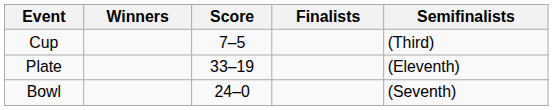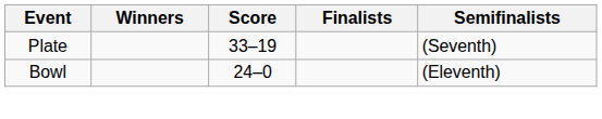 <table class="wikitable" width=550 style="text-align: center">
 <tr>
 <th>Event</th>
 <th>Winners</th>
 <th>Score</th>
 <th>Finalists</th>
 <th>Semifinalists</th>
 </tr>
 <tr>
-<td>Cup</td>
-<td align=left></td>
-<td>7–5</td>
-<td align=left></td>
-<td align=left> (Third)<br></td>
-</tr>
-<tr>
 <td>Plate</td>
 <td align=left></td>
 <td>33–19</td>
 <td align=left></td>
-<td align=left> (Eleventh)<br></td>
+<td align=left> (Seventh)<br></td>
 </tr>
 <tr>
 <td>Bowl</td>
 <td align=left></td>
 <td>24–0</td>
 <td align=left></td>
-<td align=left> (Seventh)<br></td>
+<td align=left> (Eleventh)<br></td>
 </tr>
 </table>
